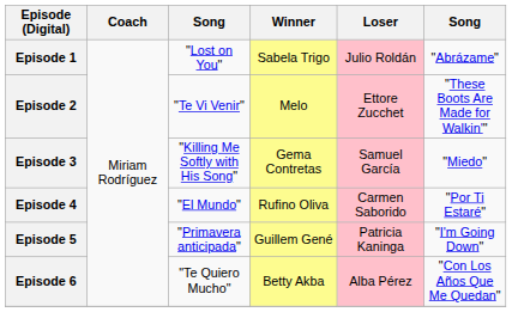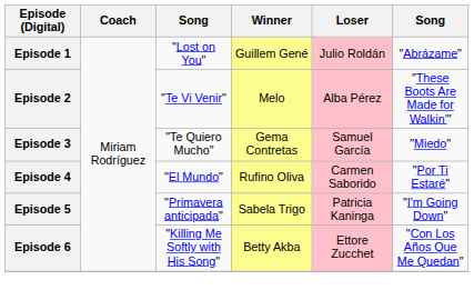 <table class="wikitable" style="text-align: center; width:100%">
 <tr>
 <th style="width:15%">Episode (Digital)</th>
 <th style="width:15%">Coach</th>
 <th style="width:15%">Song</th>
 <th style="width:16%">Winner</th>
 <th style="width:16%">Loser</th>
 <th style="width:15%">Song</th>
 </tr>
 <tr>
 <th>Episode 1<br><small></small></th>
 <td rowspan="6">Miriam Rodríguez</td>
 <td>"<a href='#'>Lost on You</a>"</td>
-<td style="background:#fdfc8f">Sabela Trigo</td>
+<td style="background:#fdfc8f">Guillem Gené</td>
 <td style="background:pink">Julio Roldán</td>
 <td>"<a href='#'>Abrázame</a>"</td>
 </tr>
 <tr>
 <th>Episode 2<br><small></small></th>
 <td>"<a href='#'>Te Vi Venir</a>"</td>
 <td style="background:#fdfc8f">Melo</td>
-<td style="background:pink">Ettore Zucchet</td>
+<td style="background:pink">Alba Pérez</td>
 <td>"<a href='#'>These Boots Are Made for Walkin'</a>"</td>
 </tr>
 <tr>
 <th nowrap>Episode 3<br><small></small></th>
-<td>"<a href='#'>Killing Me Softly with His Song</a>"</td>
+<td>"Te Quiero Mucho"</td>
 <td style="background:#fdfc8f">Gema Contretas</td>
 <td style="background:pink">Samuel García</td>
 <td>"<a href='#'>Miedo</a>"</td>
 </tr>
 <tr>
 <th>Episode 4<br><small></small></th>
 <td>"<a href='#'>El Mundo</a>"</td>
 <td style="background:#fdfc8f">Rufino Oliva</td>
 <td style="background:pink">Carmen Saborido</td>
 <td>"<a href='#'>Por Ti Estaré</a>"</td>
 </tr>
 <tr>
 <th>Episode 5<br><small></small></th>
 <td>"<a href='#'>Primavera anticipada</a>"</td>
-<td style="background:#fdfc8f">Guillem Gené</td>
+<td style="background:#fdfc8f">Sabela Trigo</td>
 <td style="background:pink">Patricia Kaninga</td>
 <td>"<a href='#'>I'm Going Down</a>"</td>
 </tr>
 <tr>
 <th>Episode 6<br><small></small></th>
-<td>"Te Quiero Mucho"</td>
+<td>"<a href='#'>Killing Me Softly with His Song</a>"</td>
 <td style="background:#fdfc8f">Betty Akba</td>
-<td style="background:pink">Alba Pérez</td>
+<td style="background:pink">Ettore Zucchet</td>
 <td>"<a href='#'>Con Los Años Que Me Quedan</a>"</td>
 </tr>
 <tr>
 </tr>
 </table>
